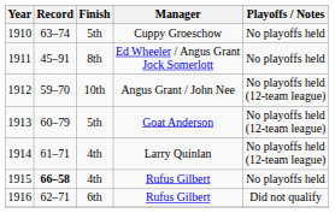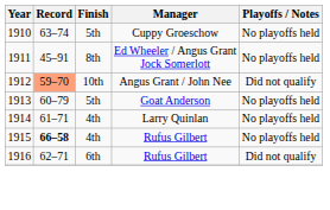 <table class="wikitable">
 <tr style="background: #F2F2F2;">
 <th>Year</th>
 <th>Record</th>
 <th>Finish</th>
 <th>Manager</th>
 <th>Playoffs / Notes</th>
 </tr>
 <tr align=center>
 <td>1910</td>
 <td>63–74</td>
 <td>5th</td>
 <td>Cuppy Groeschow</td>
 <td>No playoffs held</td>
 </tr>
 <tr align=center>
 <td>1911</td>
 <td>45–91</td>
 <td>8th</td>
 <td><a href='#'>Ed Wheeler</a> / Angus Grant <br> <a href='#'>Jock Somerlott</a></td>
 <td>No playoffs held</td>
 </tr>
 <tr align=center>
 <td>1912</td>
-<td>59–70</td>
+<td style="background: lightsalmon;">59–70</td>
 <td>10th</td>
 <td>Angus Grant / John Nee</td>
-<td>No playoffs held<br>(12-team league)</td>
+<td>Did not qualify</td>
 </tr>
 <tr align=center>
 <td>1913</td>
 <td>60–79</td>
 <td>5th</td>
 <td><a href='#'>Goat Anderson</a></td>
-<td>No playoffs held<br>(12-team league)</td>
+<td>No playoffs held</td>
 </tr>
 <tr align=center>
 <td>1914</td>
 <td>61–71</td>
 <td>4th</td>
 <td>Larry Quinlan</td>
-<td>No playoffs held<br>(12-team league)</td>
+<td>No playoffs held</td>
 </tr>
 <tr align=center>
 <td>1915</td>
 <td><strong>66–58</strong></td>
 <td>4th</td>
 <td><a href='#'>Rufus Gilbert</a></td>
 <td>No playoffs held</td>
 </tr>
 <tr align=center>
 <td>1916</td>
 <td>62–71</td>
 <td>6th</td>
 <td><a href='#'>Rufus Gilbert</a></td>
 <td>Did not qualify</td>
 </tr>
 <tr align=center>
 </tr>
 </table>
